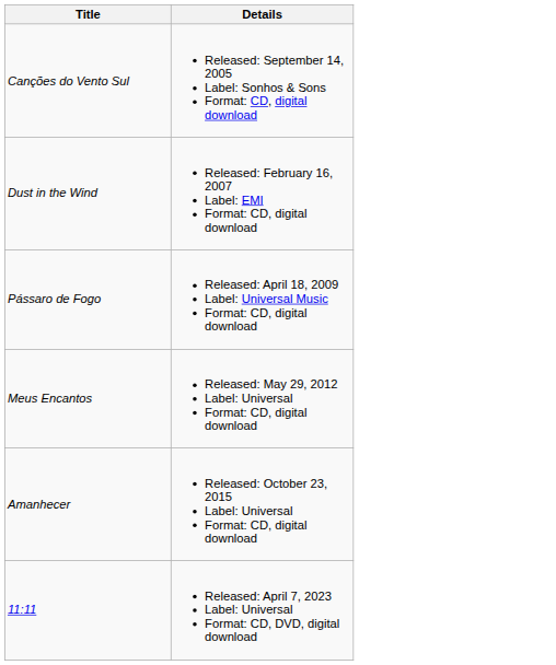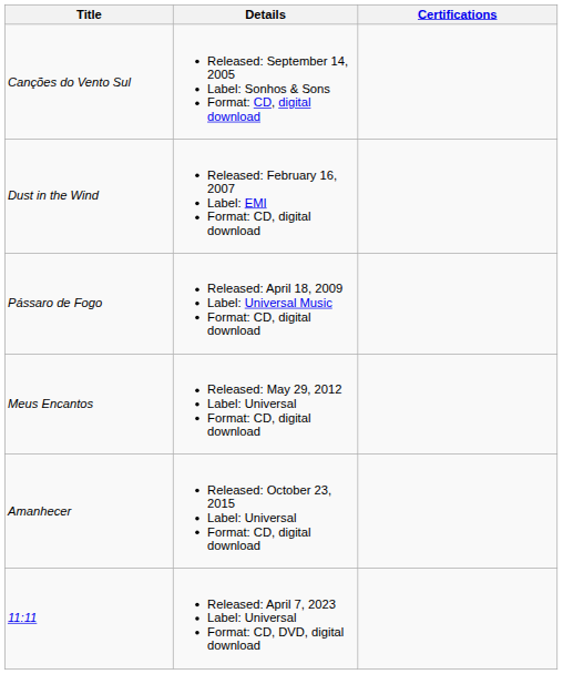 <table class="wikitable">
 <tr>
 <th rowspan="1" style="width:210px">Title</th>
 <th rowspan="1" style="width:230px">Details</th>
+<th rowspan="1" style="width:250px"><a href='#'>Certifications</a></th>
 </tr>
 <tr>
 <td><em>Canções do Vento Sul</em></td>
 <td><br><ul><li>Released: September 14, 2005</li><li>Label: Sonhos & Sons</li><li>Format: <a href='#'>CD</a>, <a href='#'>digital download</a></li></ul></td>
+<td></td>
 </tr>
 <tr>
 <td><em>Dust in the Wind</em></td>
 <td><br><ul><li>Released: February 16, 2007</li><li>Label: <a href='#'>EMI</a></li><li>Format: CD, digital download</li></ul></td>
+<td></td>
 </tr>
 <tr>
 <td><em>Pássaro de Fogo</em></td>
 <td><br><ul><li>Released: April 18, 2009</li><li>Label: <a href='#'>Universal Music</a></li><li>Format: CD, digital download</li></ul></td>
+<td></td>
 </tr>
 <tr>
 <td><em>Meus Encantos</em></td>
 <td><br><ul><li>Released: May 29, 2012</li><li>Label: Universal</li><li>Format: CD, digital download</li></ul></td>
+<td></td>
 </tr>
 <tr>
 <td><em>Amanhecer</em></td>
 <td><br><ul><li>Released: October 23, 2015</li><li>Label: Universal</li><li>Format: CD, digital download</li></ul></td>
+<td></td>
 </tr>
 <tr>
 <td><em><a href='#'>11:11</a></em></td>
 <td><br><ul><li>Released: April 7, 2023</li><li>Label: Universal</li><li>Format: CD, DVD, digital download</li></ul></td>
+<td></td>
 </tr>
 </table>
